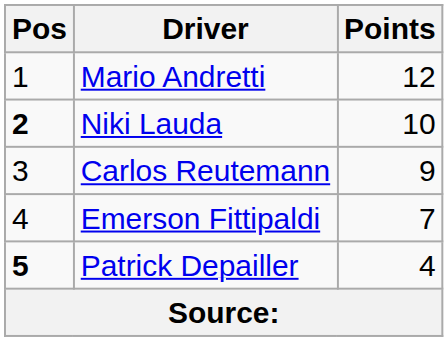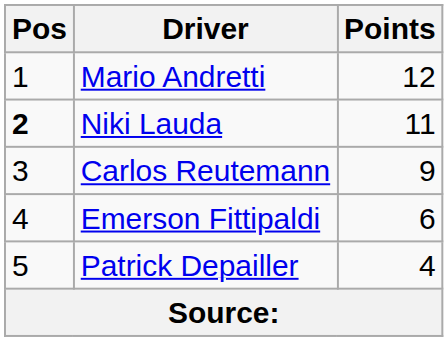 <table class="wikitable" style="font-size: 95%;">
 <tr>
 <th>Pos</th>
 <th>Driver</th>
 <th>Points</th>
 </tr>
 <tr>
 <td>1</td>
 <td> <a href='#'>Mario Andretti</a></td>
 <td align="right">12</td>
 </tr>
 <tr>
 <td><strong>2</strong></td>
 <td> <a href='#'>Niki Lauda</a></td>
-<td align="right">10</td>
+<td align="right">11</td>
 </tr>
 <tr>
 <td>3</td>
 <td> <a href='#'>Carlos Reutemann</a></td>
 <td align="right">9</td>
 </tr>
 <tr>
 <td>4</td>
 <td> <a href='#'>Emerson Fittipaldi</a></td>
-<td align="right">7</td>
+<td align="right">6</td>
 </tr>
 <tr>
-<td><strong>5</strong></td>
+<td>5</td>
 <td> <a href='#'>Patrick Depailler</a></td>
 <td align="right">4</td>
 </tr>
 <tr>
 <th colspan=4>Source:</th>
 </tr>
 </table>
